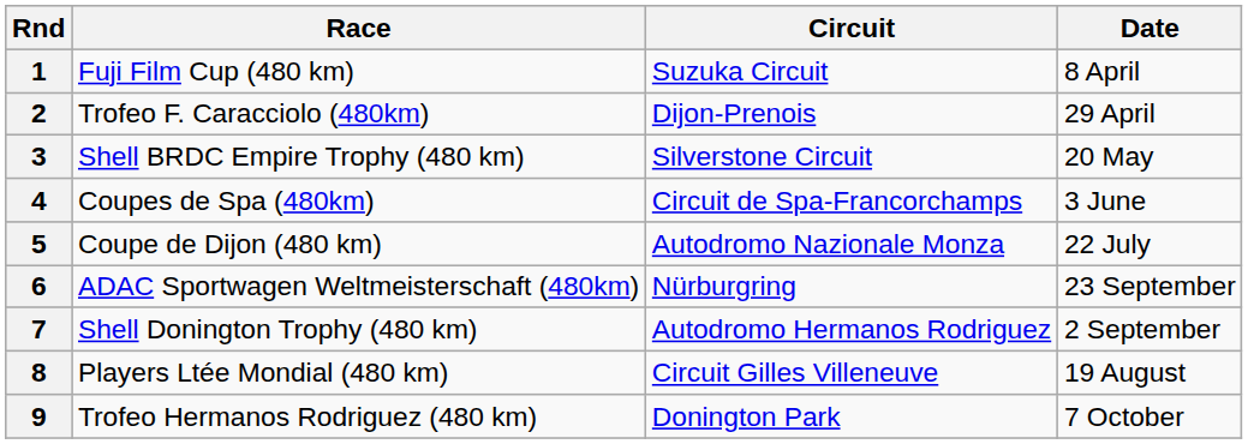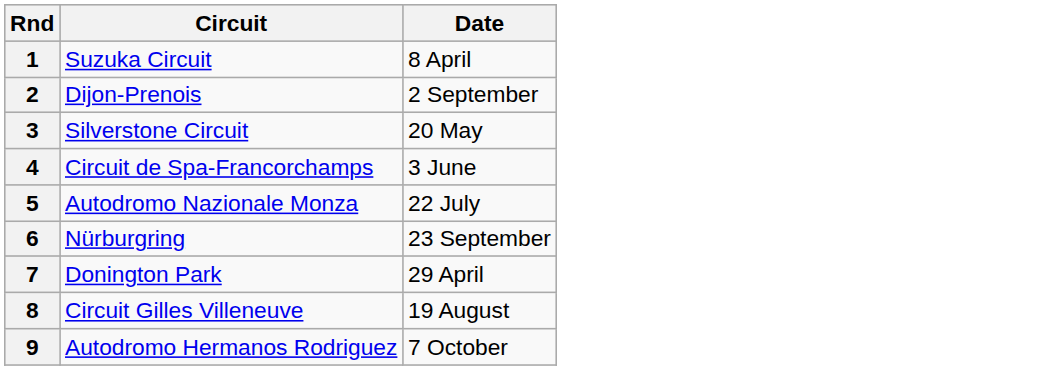 <table class="wikitable" style="font-size: 90%;">
 <tr>
 <th>Rnd</th>
-<th>Race</th>
 <th>Circuit</th>
 <th>Date</th>
 </tr>
 <tr>
 <th>1</th>
-<td> <a href='#'>Fuji Film</a> Cup (480 km)</td>
 <td><a href='#'>Suzuka Circuit</a></td>
 <td>8 April</td>
 </tr>
 <tr>
 <th>2</th>
-<td> Trofeo F. Caracciolo (<a href='#'>480km</a>)</td>
 <td><a href='#'>Dijon-Prenois</a></td>
-<td>29 April</td>
+<td>2 September</td>
 </tr>
 <tr>
 <th>3</th>
-<td> <a href='#'>Shell</a> BRDC Empire Trophy (480 km)</td>
 <td><a href='#'>Silverstone Circuit</a></td>
 <td>20 May</td>
 </tr>
 <tr>
 <th>4</th>
-<td> Coupes de Spa (<a href='#'>480km</a>)</td>
 <td><a href='#'>Circuit de Spa-Francorchamps</a></td>
 <td>3 June</td>
 </tr>
 <tr>
 <th>5</th>
-<td> Coupe de Dijon (480 km)</td>
 <td><a href='#'>Autodromo Nazionale Monza</a></td>
 <td>22 July</td>
 </tr>
 <tr>
 <th>6</th>
-<td> <a href='#'>ADAC</a> Sportwagen Weltmeisterschaft (<a href='#'>480km</a>)</td>
 <td><a href='#'>Nürburgring</a></td>
 <td>23 September</td>
 </tr>
 <tr>
 <th>7</th>
-<td> <a href='#'>Shell</a> Donington Trophy (480 km)</td>
-<td><a href='#'>Autodromo Hermanos Rodriguez</a></td>
-<td>2 September</td>
+<td><a href='#'>Donington Park</a></td>
+<td>29 April</td>
 </tr>
 <tr>
 <th>8</th>
-<td> Players Ltée Mondial (480 km)</td>
 <td><a href='#'>Circuit Gilles Villeneuve</a></td>
 <td>19 August</td>
 </tr>
 <tr>
 <th>9</th>
-<td> Trofeo Hermanos Rodriguez (480 km)</td>
-<td><a href='#'>Donington Park</a></td>
+<td><a href='#'>Autodromo Hermanos Rodriguez</a></td>
 <td>7 October</td>
 </tr>
 </table>
